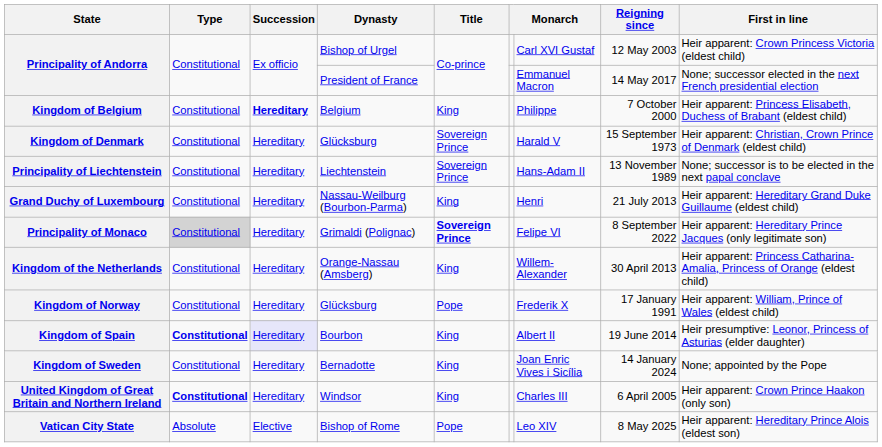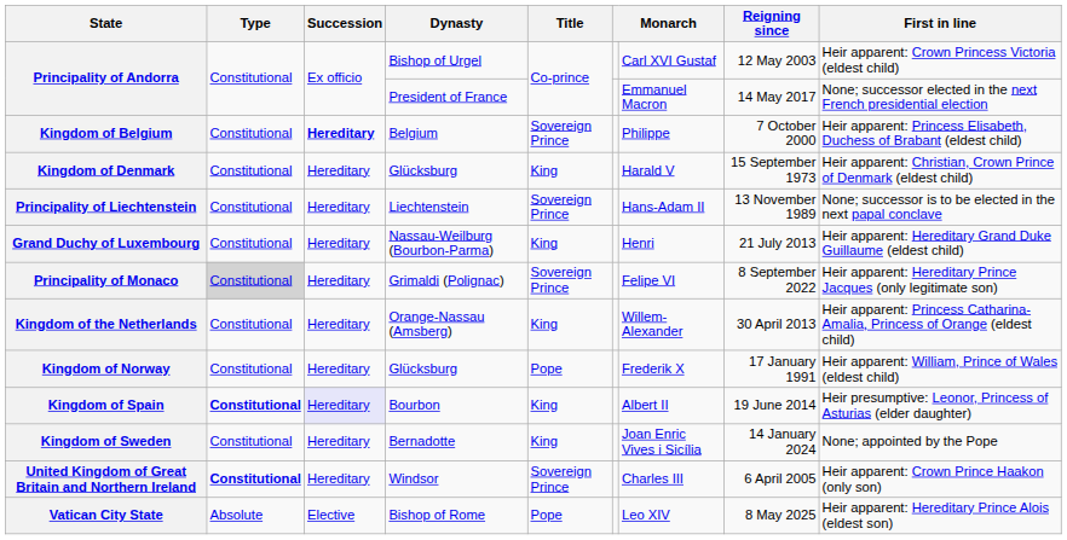 <table class="wikitable sortable plainrowheaders">
 <tr>
 <th scope="col">State</th>
 <th scope="col">Type</th>
 <th scope="col">Succession</th>
 <th scope="col">Dynasty</th>
 <th scope="col">Title</th>
 <th scope="col" colspan="2">Monarch</th>
 <th scope="col" data-sort-type="date"><a href='#'>Reigning since</a></th>
 <th scope="col">First in line</th>
 </tr>
 <tr>
 <th scope="row" rowspan="2"><a href='#'>Principality of Andorra</a></th>
 <td rowspan="2"><a href='#'>Constitutional</a></td>
 <td rowspan="2"><a href='#'>Ex officio</a></td>
 <td><a href='#'>Bishop of Urgel</a></td>
 <td rowspan="2"><a href='#'>Co-prince</a></td>
 <td data-sort-text="Vives Sicilia, Joan-Enric"></td>
 <td><a href='#'>Carl XVI Gustaf</a></td>
 <td align=right>12 May 2003</td>
 <td>Heir apparent: <a href='#'>Crown Princess Victoria</a> (eldest child)</td>
 </tr>
 <tr>
 <td><a href='#'>President of France</a></td>
 <td data-sort-text="Macron, Emmanuel"></td>
 <td><a href='#'>Emmanuel Macron</a></td>
 <td align=right>14 May 2017</td>
 <td>None; successor elected in the <a href='#'>next French presidential election</a></td>
 </tr>
 <tr>
 <th scope="row"><a href='#'>Kingdom of Belgium</a></th>
 <td><a href='#'>Constitutional</a></td>
 <td><strong><a href='#'>Hereditary</a></strong></td>
 <td><a href='#'>Belgium</a></td>
-<td><a href='#'>King</a></td>
+<td><a href='#'>Sovereign Prince</a></td>
 <td data-sort-text="Philippe"></td>
 <td><a href='#'>Philippe</a></td>
 <td align=right>7 October 2000</td>
 <td>Heir apparent: <a href='#'>Princess Elisabeth, Duchess of Brabant</a> (eldest child)</td>
 </tr>
 <tr>
 <th scope="row"><a href='#'>Kingdom of Denmark</a></th>
 <td><a href='#'>Constitutional</a></td>
 <td><a href='#'>Hereditary</a></td>
 <td><a href='#'>Glücksburg</a></td>
-<td><a href='#'>Sovereign Prince</a></td>
+<td><a href='#'>King</a></td>
 <td data-sort-text="Margrethe II"></td>
 <td><a href='#'>Harald V</a></td>
 <td align=right>15 September 1973</td>
 <td>Heir apparent: <a href='#'>Christian, Crown Prince of Denmark</a> (eldest child)</td>
 </tr>
 <tr>
 <th scope="row"><a href='#'>Principality of Liechtenstein</a></th>
 <td><a href='#'>Constitutional</a></td>
 <td><a href='#'>Hereditary</a></td>
 <td><a href='#'>Liechtenstein</a></td>
 <td><a href='#'>Sovereign Prince</a></td>
 <td data-sort-text="Hans-Adam II"></td>
 <td><a href='#'>Hans-Adam II</a></td>
 <td align=right>13 November 1989</td>
 <td>None; successor is to be elected in the next <a href='#'>papal conclave</a></td>
 </tr>
 <tr>
 <th scope="row"><a href='#'>Grand Duchy of Luxembourg</a></th>
 <td><a href='#'>Constitutional</a></td>
 <td><a href='#'>Hereditary</a></td>
 <td><a href='#'>Nassau-Weilburg</a> (<a href='#'>Bourbon-Parma</a>)</td>
 <td><a href='#'>King</a></td>
 <td data-sort-text="Henri"></td>
 <td><a href='#'>Henri</a></td>
 <td align=right>21 July 2013</td>
 <td>Heir apparent: <a href='#'>Hereditary Grand Duke Guillaume</a> (eldest child)</td>
 </tr>
 <tr>
 <th scope="row"><a href='#'>Principality of Monaco</a></th>
 <td style="background: lightgrey;"><a href='#'>Constitutional</a></td>
 <td><a href='#'>Hereditary</a></td>
 <td><a href='#'>Grimaldi</a> (<a href='#'>Polignac</a>)</td>
-<td><strong><a href='#'>Sovereign Prince</a></strong></td>
+<td><a href='#'>Sovereign Prince</a></td>
 <td data-sort-text="Albert II"></td>
 <td><a href='#'>Felipe VI</a></td>
 <td align=right>8 September 2022</td>
 <td>Heir apparent: <a href='#'>Hereditary Prince Jacques</a> (only legitimate son)</td>
 </tr>
 <tr>
 <th scope="row"><a href='#'>Kingdom of the Netherlands</a></th>
 <td><a href='#'>Constitutional</a></td>
 <td><a href='#'>Hereditary</a></td>
 <td><a href='#'>Orange-Nassau</a> (<a href='#'>Amsberg</a>)</td>
 <td><a href='#'>King</a></td>
 <td data-sort-type="Willem-Alexander"></td>
 <td><a href='#'>Willem-Alexander</a></td>
 <td align=right>30 April 2013</td>
 <td>Heir apparent: <a href='#'>Princess Catharina-Amalia, Princess of Orange</a> (eldest child)</td>
 </tr>
 <tr>
 <th scope="row"><a href='#'>Kingdom of Norway</a></th>
 <td><a href='#'>Constitutional</a></td>
 <td><a href='#'>Hereditary</a></td>
 <td><a href='#'>Glücksburg</a></td>
 <td><a href='#'>Pope</a></td>
 <td data-sort-text="Harald V"></td>
 <td><a href='#'>Frederik X</a></td>
 <td align=right>17 January 1991</td>
 <td>Heir apparent: <a href='#'>William, Prince of Wales</a> (eldest child)</td>
 </tr>
 <tr>
 <th scope="row"><a href='#'>Kingdom of Spain</a></th>
 <td><strong><a href='#'>Constitutional</a></strong></td>
 <td style="background: lavender;"><a href='#'>Hereditary</a></td>
 <td><a href='#'>Bourbon</a></td>
 <td><a href='#'>King</a></td>
 <td data-sort-text="Felipe VI"></td>
 <td><a href='#'>Albert II</a></td>
 <td align=right>19 June 2014</td>
 <td>Heir presumptive: <a href='#'>Leonor, Princess of Asturias</a> (elder daughter)</td>
 </tr>
 <tr>
 <th scope="row"><a href='#'>Kingdom of Sweden</a></th>
 <td><a href='#'>Constitutional</a></td>
 <td><a href='#'>Hereditary</a></td>
 <td><a href='#'>Bernadotte</a></td>
 <td><a href='#'>King</a></td>
 <td data-sort-text="Carl XVI Gustaf"></td>
 <td><a href='#'>Joan Enric Vives i Sicília</a></td>
 <td align=right>14 January 2024</td>
 <td>None; appointed by the Pope</td>
 </tr>
 <tr>
 <th scope="row"><a href='#'>United Kingdom of Great Britain and Northern Ireland</a></th>
 <td><strong><a href='#'>Constitutional</a></strong></td>
 <td><a href='#'>Hereditary</a></td>
 <td><a href='#'>Windsor</a></td>
-<td><a href='#'>King</a></td>
+<td><a href='#'>Sovereign Prince</a></td>
 <td data-sort-text="Charles III"></td>
 <td><a href='#'>Charles III</a></td>
 <td align=right>6 April 2005</td>
 <td>Heir apparent: <a href='#'>Crown Prince Haakon</a> (only son)</td>
 </tr>
 <tr>
 <th scope="row"><a href='#'>Vatican City State</a></th>
 <td><a href='#'>Absolute</a></td>
 <td><a href='#'>Elective</a></td>
 <td><a href='#'>Bishop of Rome</a></td>
 <td><a href='#'>Pope</a></td>
 <td></td>
 <td data-sort-text="Pope Leo XIV"><a href='#'>Leo XIV</a></td>
 <td align=right>8 May 2025</td>
 <td>Heir apparent: <a href='#'>Hereditary Prince Alois</a> (eldest son)</td>
 </tr>
 </table>
